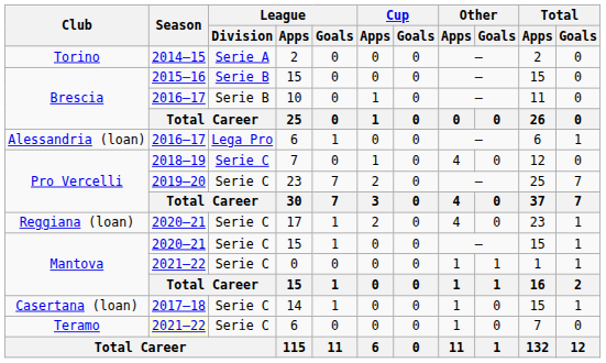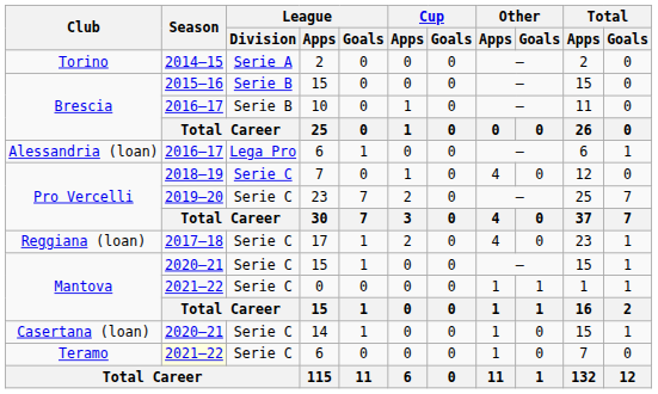 <table class="wikitable" style="text-align:center">
 <tr>
 <th rowspan="2">Club</th>
 <th rowspan="2">Season</th>
 <th colspan="3">League</th>
 <th colspan="2"><a href='#'>Cup</a></th>
 <th colspan="2">Other</th>
 <th colspan="2">Total</th>
 </tr>
 <tr>
 <th>Division</th>
 <th>Apps</th>
 <th>Goals</th>
 <th>Apps</th>
 <th>Goals</th>
 <th>Apps</th>
 <th>Goals</th>
 <th>Apps</th>
 <th>Goals</th>
 </tr>
 <tr>
 <td><a href='#'>Torino</a></td>
 <td><a href='#'>2014–15</a></td>
 <td><a href='#'>Serie A</a></td>
 <td>2</td>
 <td>0</td>
 <td>0</td>
 <td>0</td>
 <td colspan="2">–</td>
 <td>2</td>
 <td>0</td>
 </tr>
 <tr>
 <td rowspan="3"><a href='#'>Brescia</a></td>
 <td><a href='#'>2015–16</a></td>
 <td><a href='#'>Serie B</a></td>
 <td>15</td>
 <td>0</td>
 <td>0</td>
 <td>0</td>
 <td colspan="2">–</td>
 <td>15</td>
 <td>0</td>
 </tr>
 <tr>
 <td><a href='#'>2016–17</a></td>
 <td>Serie B</td>
 <td>10</td>
 <td>0</td>
 <td>1</td>
 <td>0</td>
 <td colspan="2">–</td>
 <td>11</td>
 <td>0</td>
 </tr>
 <tr>
 <th colspan="2">Total Career</th>
 <th>25</th>
 <th>0</th>
 <th>1</th>
 <th>0</th>
 <th>0</th>
 <th>0</th>
 <th>26</th>
 <th>0</th>
 </tr>
 <tr>
 <td><a href='#'>Alessandria</a> (loan)</td>
 <td><a href='#'>2016–17</a></td>
 <td><a href='#'>Lega Pro</a></td>
 <td>6</td>
 <td>1</td>
 <td>0</td>
 <td>0</td>
 <td colspan="2">–</td>
 <td>6</td>
 <td>1</td>
 </tr>
 <tr>
 <td rowspan="3"><a href='#'>Pro Vercelli</a></td>
 <td><a href='#'>2018–19</a></td>
 <td><a href='#'>Serie C</a></td>
 <td>7</td>
 <td>0</td>
 <td>1</td>
 <td>0</td>
 <td>4</td>
 <td>0</td>
 <td>12</td>
 <td>0</td>
 </tr>
 <tr>
 <td><a href='#'>2019–20</a></td>
 <td>Serie C</td>
 <td>23</td>
 <td>7</td>
 <td>2</td>
 <td>0</td>
 <td colspan="2">–</td>
 <td>25</td>
 <td>7</td>
 </tr>
 <tr>
 <th colspan="2">Total Career</th>
 <th>30</th>
 <th>7</th>
 <th>3</th>
 <th>0</th>
 <th>4</th>
 <th>0</th>
 <th>37</th>
 <th>7</th>
 </tr>
 <tr>
 <td><a href='#'>Reggiana</a> (loan)</td>
-<td><a href='#'>2020–21</a></td>
+<td><a href='#'>2017–18</a></td>
 <td>Serie C</td>
 <td>17</td>
 <td>1</td>
 <td>2</td>
 <td>0</td>
 <td>4</td>
 <td>0</td>
 <td>23</td>
 <td>1</td>
 </tr>
 <tr>
 <td rowspan="3"><a href='#'>Mantova</a></td>
 <td><a href='#'>2020–21</a></td>
 <td>Serie C</td>
 <td>15</td>
 <td>1</td>
 <td>0</td>
 <td>0</td>
 <td colspan="2">–</td>
 <td>15</td>
 <td>1</td>
 </tr>
 <tr>
 <td><a href='#'>2021–22</a></td>
 <td>Serie C</td>
 <td>0</td>
 <td>0</td>
 <td>0</td>
 <td>0</td>
 <td>1</td>
 <td>1</td>
 <td>1</td>
 <td>1</td>
 </tr>
 <tr>
 <th colspan="2">Total Career</th>
 <th>15</th>
 <th>1</th>
 <th>0</th>
 <th>0</th>
 <th>1</th>
 <th>1</th>
 <th>16</th>
 <th>2</th>
 </tr>
 <tr>
 <td><a href='#'>Casertana</a> (loan)</td>
-<td><a href='#'>2017–18</a></td>
+<td><a href='#'>2020–21</a></td>
 <td>Serie C</td>
 <td>14</td>
 <td>1</td>
 <td>0</td>
 <td>0</td>
 <td>1</td>
 <td>0</td>
 <td>15</td>
 <td>1</td>
 </tr>
 <tr>
 <td><a href='#'>Teramo</a></td>
 <td style="background: lightyellow;"><a href='#'>2021–22</a></td>
 <td>Serie C</td>
 <td>6</td>
 <td>0</td>
 <td>0</td>
 <td>0</td>
 <td>1</td>
 <td>0</td>
 <td>7</td>
 <td>0</td>
 </tr>
 <tr>
 <th colspan="3">Total Career</th>
 <th>115</th>
 <th>11</th>
 <th>6</th>
 <th>0</th>
 <th>11</th>
 <th>1</th>
 <th>132</th>
 <th>12</th>
 </tr>
 </table>
